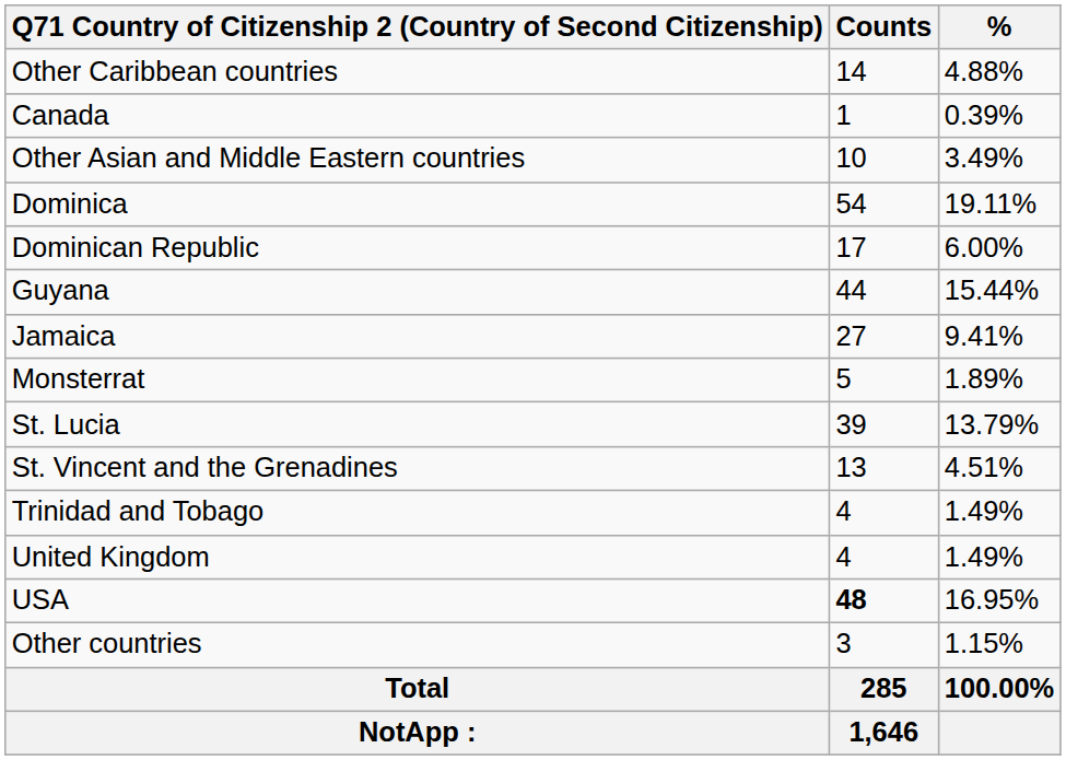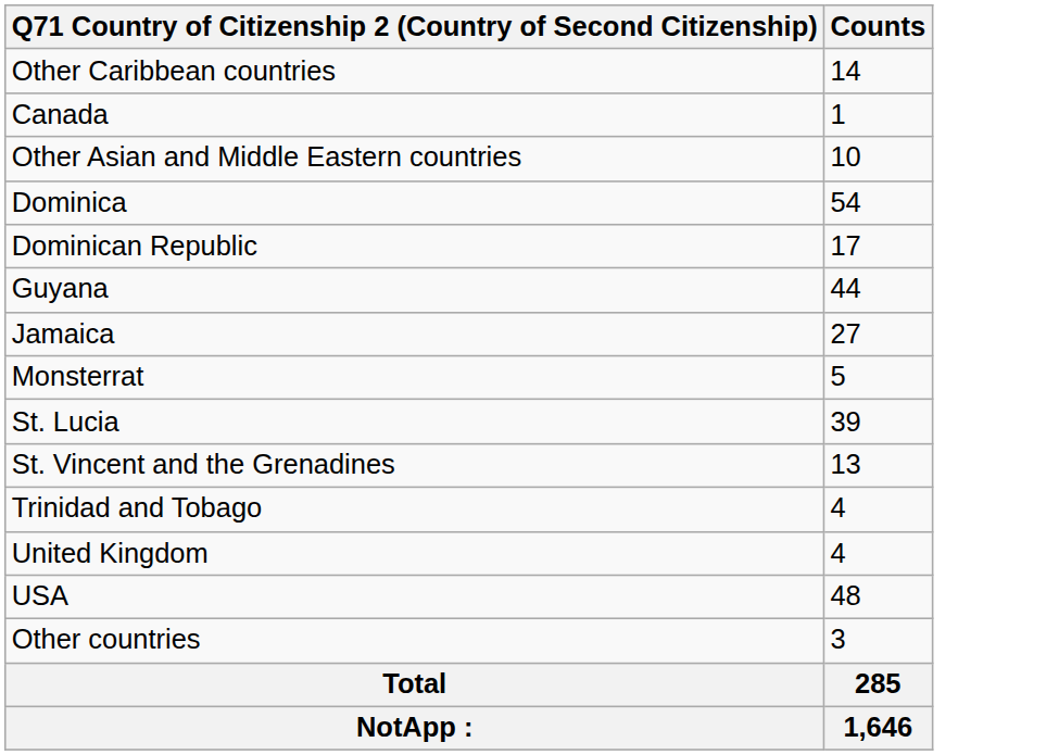 <table class="wikitable sortable">
 <tr>
 <th>Q71 Country of Citizenship 2 (Country of Second Citizenship)</th>
 <th>Counts</th>
-<th>%</th>
 </tr>
 <tr>
 <td>Other Caribbean countries</td>
 <td>14</td>
-<td>4.88%</td>
 </tr>
 <tr>
 <td>Canada</td>
 <td>1</td>
-<td>0.39%</td>
 </tr>
 <tr>
 <td>Other Asian and Middle Eastern countries</td>
 <td>10</td>
-<td>3.49%</td>
 </tr>
 <tr>
 <td>Dominica</td>
 <td>54</td>
-<td>19.11%</td>
 </tr>
 <tr>
 <td>Dominican Republic</td>
 <td>17</td>
-<td>6.00%</td>
 </tr>
 <tr>
 <td>Guyana</td>
 <td>44</td>
-<td>15.44%</td>
 </tr>
 <tr>
 <td>Jamaica</td>
 <td>27</td>
-<td>9.41%</td>
 </tr>
 <tr>
 <td>Monsterrat</td>
 <td>5</td>
-<td>1.89%</td>
 </tr>
 <tr>
 <td>St. Lucia</td>
 <td>39</td>
-<td>13.79%</td>
 </tr>
 <tr>
 <td>St. Vincent and the Grenadines</td>
 <td>13</td>
-<td>4.51%</td>
 </tr>
 <tr>
 <td>Trinidad and Tobago</td>
 <td>4</td>
-<td>1.49%</td>
 </tr>
 <tr>
 <td>United Kingdom</td>
 <td>4</td>
-<td>1.49%</td>
 </tr>
 <tr>
 <td>USA</td>
-<td><strong>48</strong></td>
-<td>16.95%</td>
+<td>48</td>
 </tr>
 <tr>
 <td>Other countries</td>
 <td>3</td>
-<td>1.15%</td>
 </tr>
 <tr>
 <th>Total</th>
 <th>285</th>
-<th>100.00%</th>
 </tr>
 <tr>
 <th>NotApp :</th>
 <th>1,646</th>
-<th></th>
 </tr>
 </table>
